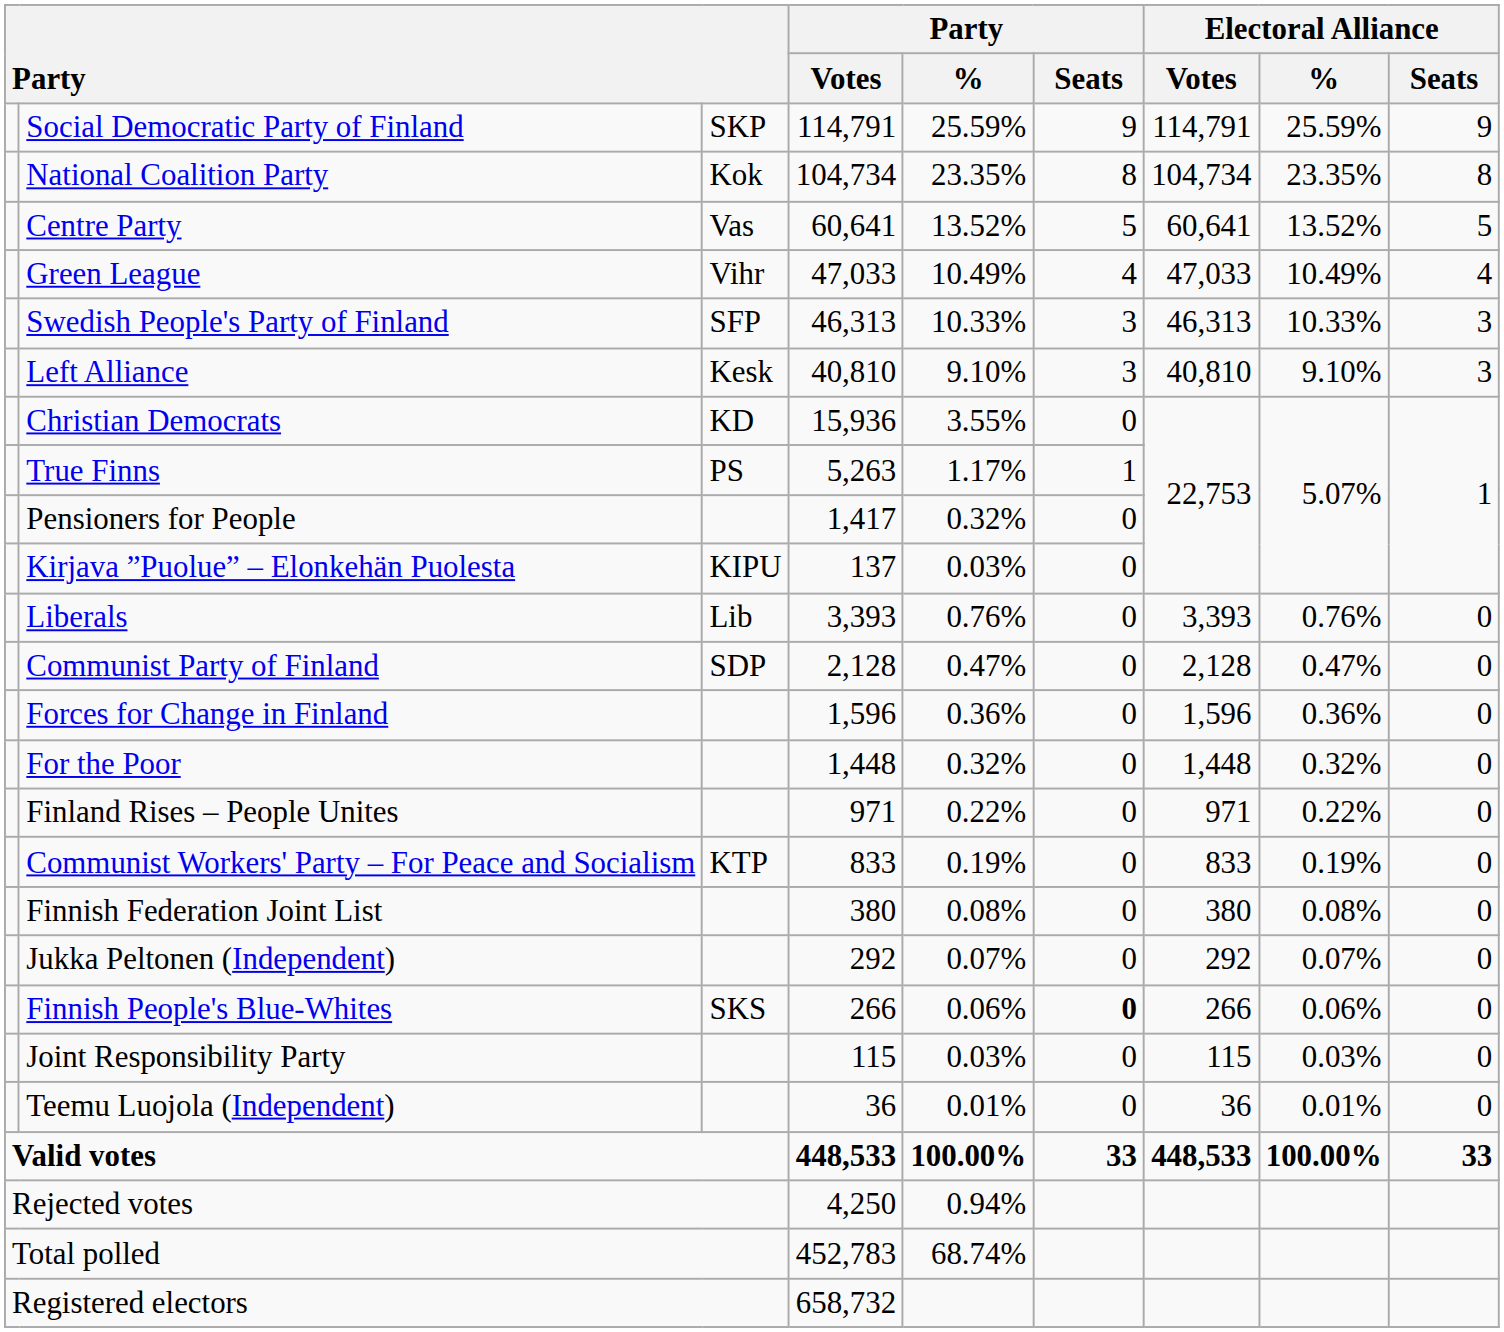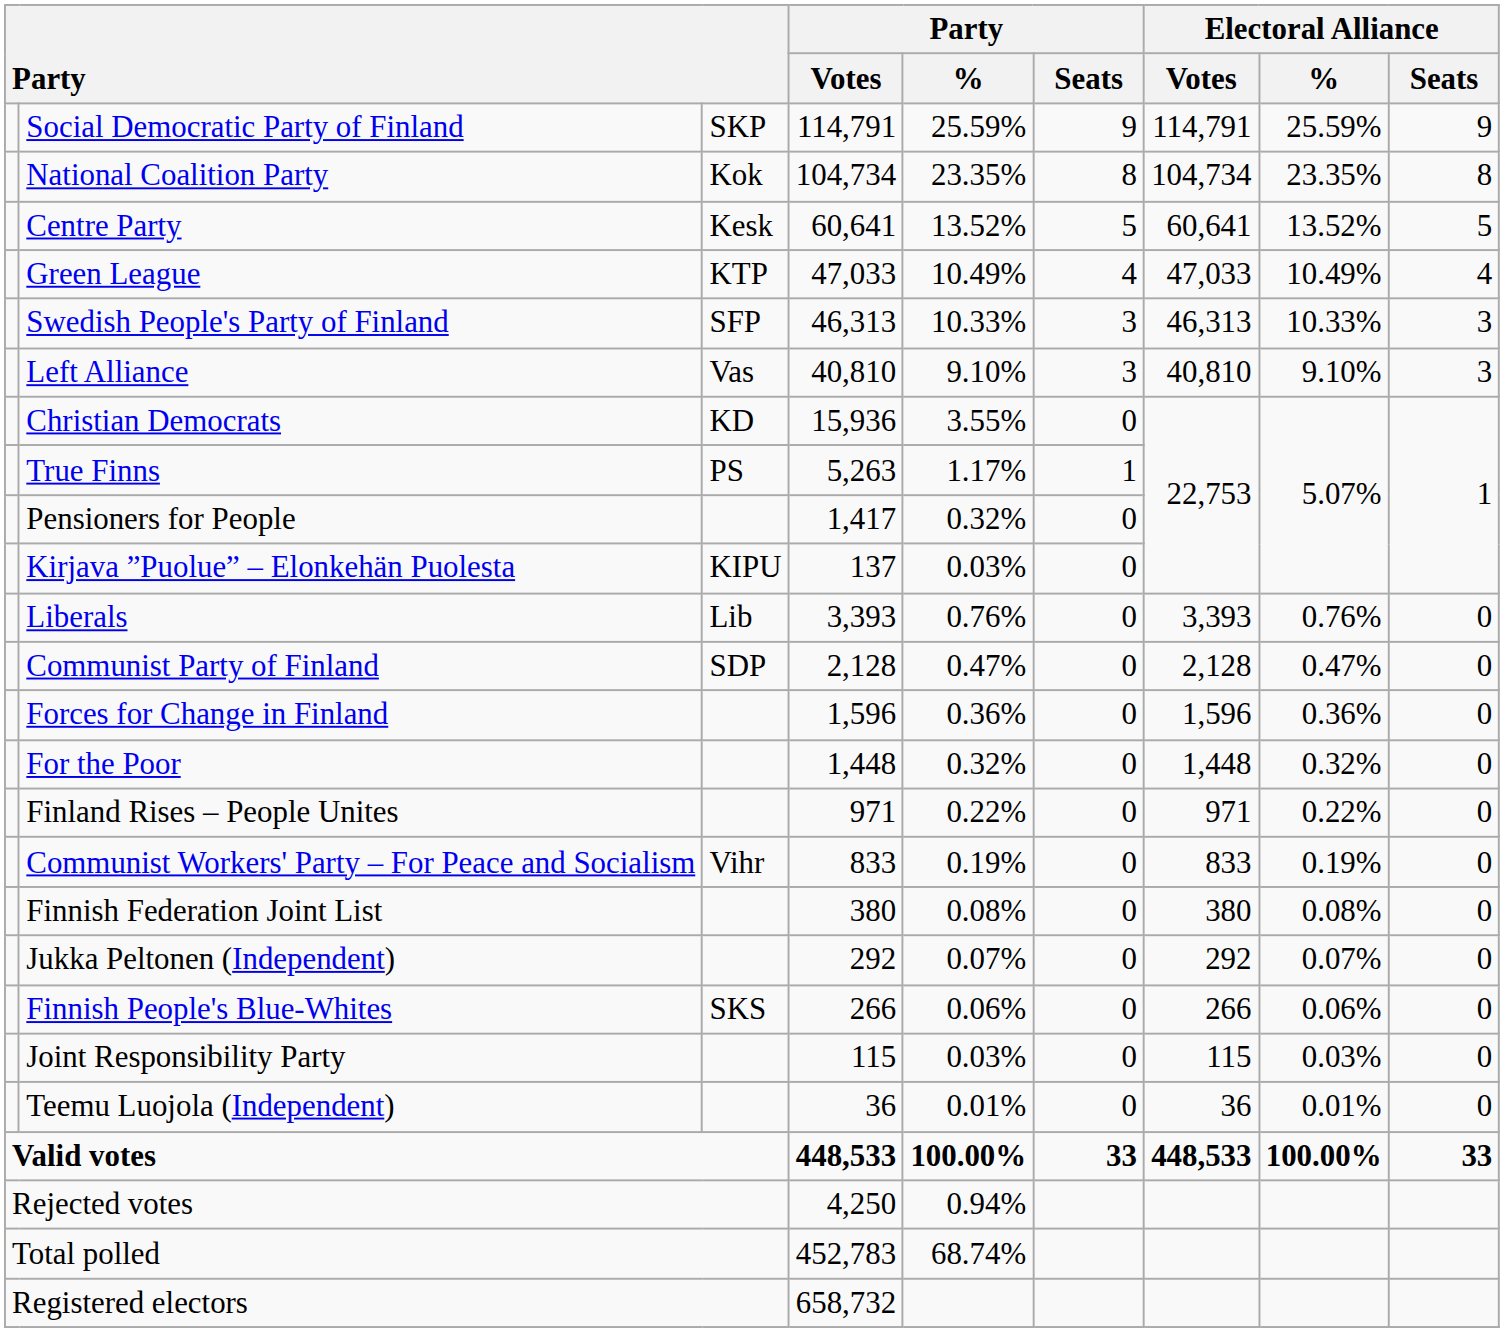 <table class="wikitable" border="1" style="text-align:right;">
 <tr>
 <th style="text-align:left;" valign=bottom rowspan=2 colspan=3>Party</th>
 <th colspan=3>Party</th>
 <th colspan=3>Electoral Alliance</th>
 </tr>
 <tr>
 <th align=center valign=bottom width="50">Votes</th>
 <th align=center valign=bottom width="50">%</th>
 <th align=center valign=bottom width="50">Seats</th>
 <th align=center valign=bottom width="50">Votes</th>
 <th align=center valign=bottom width="50">%</th>
 <th align=center valign=bottom width="50">Seats</th>
 </tr>
 <tr>
 <td></td>
 <td align=left style="white-space: nowrap;"><a href='#'>Social Democratic Party of Finland</a></td>
 <td align=left>SKP</td>
 <td>114,791</td>
 <td>25.59%</td>
 <td>9</td>
 <td>114,791</td>
 <td>25.59%</td>
 <td>9</td>
 </tr>
 <tr>
 <td></td>
 <td align=left><a href='#'>National Coalition Party</a></td>
 <td align=left>Kok</td>
 <td>104,734</td>
 <td>23.35%</td>
 <td>8</td>
 <td>104,734</td>
 <td>23.35%</td>
 <td>8</td>
 </tr>
 <tr>
 <td></td>
 <td align=left><a href='#'>Centre Party</a></td>
-<td align=left>Vas</td>
+<td align=left>Kesk</td>
 <td>60,641</td>
 <td>13.52%</td>
 <td>5</td>
 <td>60,641</td>
 <td>13.52%</td>
 <td>5</td>
 </tr>
 <tr>
 <td></td>
 <td align=left><a href='#'>Green League</a></td>
-<td align=left>Vihr</td>
+<td align=left>KTP</td>
 <td>47,033</td>
 <td>10.49%</td>
 <td>4</td>
 <td>47,033</td>
 <td>10.49%</td>
 <td>4</td>
 </tr>
 <tr>
 <td></td>
 <td align=left><a href='#'>Swedish People's Party of Finland</a></td>
 <td align=left>SFP</td>
 <td>46,313</td>
 <td>10.33%</td>
 <td>3</td>
 <td>46,313</td>
 <td>10.33%</td>
 <td>3</td>
 </tr>
 <tr>
 <td></td>
 <td align=left><a href='#'>Left Alliance</a></td>
-<td align=left>Kesk</td>
+<td align=left>Vas</td>
 <td>40,810</td>
 <td>9.10%</td>
 <td>3</td>
 <td>40,810</td>
 <td>9.10%</td>
 <td>3</td>
 </tr>
 <tr>
 <td></td>
 <td align=left><a href='#'>Christian Democrats</a></td>
 <td align=left>KD</td>
 <td>15,936</td>
 <td>3.55%</td>
 <td>0</td>
 <td rowspan=4>22,753</td>
 <td rowspan=4>5.07%</td>
 <td rowspan=4>1</td>
 </tr>
 <tr>
 <td></td>
 <td align=left><a href='#'>True Finns</a></td>
 <td align=left>PS</td>
 <td>5,263</td>
 <td>1.17%</td>
 <td>1</td>
 </tr>
 <tr>
 <td></td>
 <td align=left>Pensioners for People</td>
 <td align=left></td>
 <td>1,417</td>
 <td>0.32%</td>
 <td>0</td>
 </tr>
 <tr>
 <td></td>
 <td align=left><a href='#'>Kirjava ”Puolue” – Elonkehän Puolesta</a></td>
 <td align=left>KIPU</td>
 <td>137</td>
 <td>0.03%</td>
 <td>0</td>
 </tr>
 <tr>
 <td></td>
 <td align=left><a href='#'>Liberals</a></td>
 <td align=left>Lib</td>
 <td>3,393</td>
 <td>0.76%</td>
 <td>0</td>
 <td>3,393</td>
 <td>0.76%</td>
 <td>0</td>
 </tr>
 <tr>
 <td></td>
 <td align=left><a href='#'>Communist Party of Finland</a></td>
 <td align=left>SDP</td>
 <td>2,128</td>
 <td>0.47%</td>
 <td>0</td>
 <td>2,128</td>
 <td>0.47%</td>
 <td>0</td>
 </tr>
 <tr>
 <td></td>
 <td align=left><a href='#'>Forces for Change in Finland</a></td>
 <td align=left></td>
 <td>1,596</td>
 <td>0.36%</td>
 <td>0</td>
 <td>1,596</td>
 <td>0.36%</td>
 <td>0</td>
 </tr>
 <tr>
 <td></td>
 <td align=left><a href='#'>For the Poor</a></td>
 <td align=left></td>
 <td>1,448</td>
 <td>0.32%</td>
 <td>0</td>
 <td>1,448</td>
 <td>0.32%</td>
 <td>0</td>
 </tr>
 <tr>
 <td></td>
 <td align=left>Finland Rises – People Unites</td>
 <td align=left></td>
 <td>971</td>
 <td>0.22%</td>
 <td>0</td>
 <td>971</td>
 <td>0.22%</td>
 <td>0</td>
 </tr>
 <tr>
 <td></td>
 <td align=left><a href='#'>Communist Workers' Party – For Peace and Socialism</a></td>
-<td align=left>KTP</td>
+<td align=left>Vihr</td>
 <td>833</td>
 <td>0.19%</td>
 <td>0</td>
 <td>833</td>
 <td>0.19%</td>
 <td>0</td>
 </tr>
 <tr>
 <td></td>
 <td align=left>Finnish Federation Joint List</td>
 <td align=left></td>
 <td>380</td>
 <td>0.08%</td>
 <td>0</td>
 <td>380</td>
 <td>0.08%</td>
 <td>0</td>
 </tr>
 <tr>
 <td></td>
 <td align=left>Jukka Peltonen (<a href='#'>Independent</a>)</td>
 <td align=left></td>
 <td>292</td>
 <td>0.07%</td>
 <td>0</td>
 <td>292</td>
 <td>0.07%</td>
 <td>0</td>
 </tr>
 <tr>
 <td></td>
 <td align=left><a href='#'>Finnish People's Blue-Whites</a></td>
 <td align=left>SKS</td>
 <td>266</td>
 <td>0.06%</td>
-<td><strong>0</strong></td>
+<td>0</td>
 <td>266</td>
 <td>0.06%</td>
 <td>0</td>
 </tr>
 <tr>
 <td></td>
 <td align=left>Joint Responsibility Party</td>
 <td align=left></td>
 <td>115</td>
 <td>0.03%</td>
 <td>0</td>
 <td>115</td>
 <td>0.03%</td>
 <td>0</td>
 </tr>
 <tr>
 <td></td>
 <td align=left>Teemu Luojola (<a href='#'>Independent</a>)</td>
 <td align=left></td>
 <td>36</td>
 <td>0.01%</td>
 <td>0</td>
 <td>36</td>
 <td>0.01%</td>
 <td>0</td>
 </tr>
 <tr style="font-weight:bold">
 <td align=left colspan=3>Valid votes</td>
 <td>448,533</td>
 <td>100.00%</td>
 <td>33</td>
 <td>448,533</td>
 <td>100.00%</td>
 <td>33</td>
 </tr>
 <tr>
 <td align=left colspan=3>Rejected votes</td>
 <td>4,250</td>
 <td>0.94%</td>
 <td></td>
 <td></td>
 <td></td>
 <td></td>
 </tr>
 <tr>
 <td align=left colspan=3>Total polled</td>
 <td>452,783</td>
 <td>68.74%</td>
 <td></td>
 <td></td>
 <td></td>
 <td></td>
 </tr>
 <tr>
 <td align=left colspan=3>Registered electors</td>
 <td>658,732</td>
 <td></td>
 <td></td>
 <td></td>
 <td></td>
 <td></td>
 </tr>
 </table>
